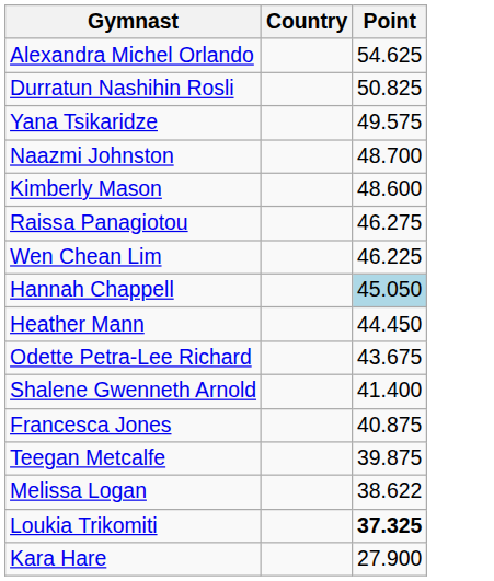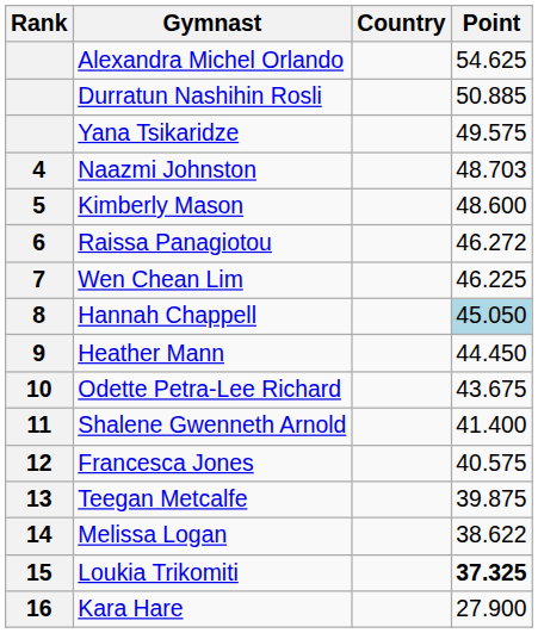 <table class="wikitable sortable">
 <tr>
+<th>Rank</th>
 <th>Gymnast</th>
 <th>Country</th>
 <th>Point</th>
 </tr>
 <tr>
+<th></th>
 <td><a href='#'>Alexandra Michel Orlando</a></td>
 <td></td>
 <td>54.625</td>
 </tr>
 <tr>
+<th></th>
 <td><a href='#'>Durratun Nashihin Rosli</a></td>
 <td></td>
-<td>50.825</td>
+<td>50.885</td>
 </tr>
 <tr>
+<th></th>
 <td><a href='#'>Yana Tsikaridze</a></td>
 <td></td>
 <td>49.575</td>
 </tr>
 <tr>
+<th>4</th>
 <td><a href='#'>Naazmi Johnston</a></td>
 <td></td>
-<td>48.700</td>
+<td>48.703</td>
 </tr>
 <tr>
+<th>5</th>
 <td><a href='#'>Kimberly Mason</a></td>
 <td></td>
 <td>48.600</td>
 </tr>
 <tr>
+<th>6</th>
 <td><a href='#'>Raissa Panagiotou</a></td>
 <td></td>
-<td>46.275</td>
+<td>46.272</td>
 </tr>
 <tr>
+<th>7</th>
 <td><a href='#'>Wen Chean Lim</a></td>
 <td></td>
 <td>46.225</td>
 </tr>
 <tr>
+<th>8</th>
 <td><a href='#'>Hannah Chappell</a></td>
 <td></td>
 <td style="background: lightblue;">45.050</td>
 </tr>
 <tr>
+<th>9</th>
 <td><a href='#'>Heather Mann</a></td>
 <td></td>
 <td>44.450</td>
 </tr>
 <tr>
+<th>10</th>
 <td><a href='#'>Odette Petra-Lee Richard</a></td>
 <td></td>
 <td>43.675</td>
 </tr>
 <tr>
+<th>11</th>
 <td><a href='#'>Shalene Gwenneth Arnold</a></td>
 <td></td>
 <td>41.400</td>
 </tr>
 <tr>
+<th>12</th>
 <td><a href='#'>Francesca Jones</a></td>
 <td></td>
-<td>40.875</td>
+<td>40.575</td>
 </tr>
 <tr>
+<th>13</th>
 <td><a href='#'>Teegan Metcalfe</a></td>
 <td></td>
 <td>39.875</td>
 </tr>
 <tr>
+<th>14</th>
 <td><a href='#'>Melissa Logan</a></td>
 <td></td>
 <td>38.622</td>
 </tr>
 <tr>
+<th>15</th>
 <td><a href='#'>Loukia Trikomiti</a></td>
 <td></td>
 <td><strong>37.325</strong></td>
 </tr>
 <tr>
+<th>16</th>
 <td><a href='#'>Kara Hare</a></td>
 <td></td>
 <td>27.900</td>
 </tr>
 </table>
